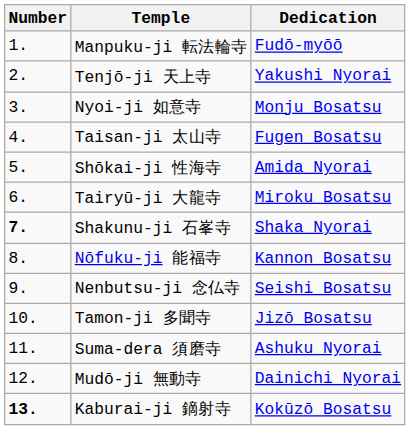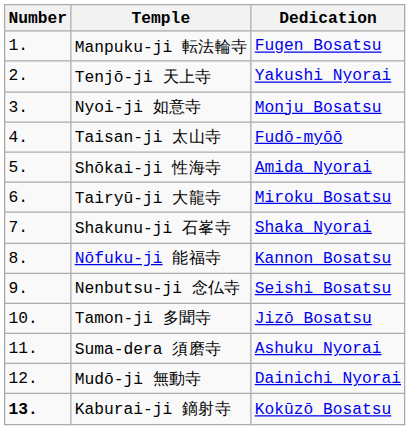 <table class="wikitable">
 <tr>
 <th>Number</th>
 <th>Temple</th>
 <th>Dedication</th>
 </tr>
 <tr>
 <td>1.</td>
 <td>Manpuku-ji 転法輪寺</td>
-<td><a href='#'>Fudō-myōō</a></td>
+<td><a href='#'>Fugen Bosatsu</a></td>
 </tr>
 <tr>
 <td>2.</td>
 <td>Tenjō-ji 天上寺</td>
 <td><a href='#'>Yakushi Nyorai</a></td>
 </tr>
 <tr>
 <td>3.</td>
 <td>Nyoi-ji 如意寺</td>
 <td><a href='#'>Monju Bosatsu</a></td>
 </tr>
 <tr>
 <td>4.</td>
 <td>Taisan-ji 太山寺</td>
-<td><a href='#'>Fugen Bosatsu</a></td>
+<td><a href='#'>Fudō-myōō</a></td>
 </tr>
 <tr>
 <td>5.</td>
 <td>Shōkai-ji 性海寺</td>
 <td><a href='#'>Amida Nyorai</a></td>
 </tr>
 <tr>
 <td>6.</td>
 <td>Tairyū-ji 大龍寺</td>
 <td><a href='#'>Miroku Bosatsu</a></td>
 </tr>
 <tr>
-<td><strong>7.</strong></td>
+<td>7.</td>
 <td>Shakunu-ji 石峯寺</td>
 <td><a href='#'>Shaka Nyorai</a></td>
 </tr>
 <tr>
 <td>8.</td>
 <td><a href='#'>Nōfuku-ji</a> 能福寺</td>
 <td><a href='#'>Kannon Bosatsu</a></td>
 </tr>
 <tr>
 <td>9.</td>
 <td>Nenbutsu-ji 念仏寺</td>
 <td><a href='#'>Seishi Bosatsu</a></td>
 </tr>
 <tr>
 <td>10.</td>
 <td>Tamon-ji 多聞寺</td>
 <td><a href='#'>Jizō Bosatsu</a></td>
 </tr>
 <tr>
 <td>11.</td>
 <td>Suma-dera 須磨寺</td>
 <td><a href='#'>Ashuku Nyorai</a></td>
 </tr>
 <tr>
 <td>12.</td>
 <td>Mudō-ji 無動寺</td>
 <td><a href='#'>Dainichi Nyorai</a></td>
 </tr>
 <tr>
 <td><strong>13.</strong></td>
 <td>Kaburai-ji 鏑射寺</td>
 <td><a href='#'>Kokūzō Bosatsu</a></td>
 </tr>
 </table>
